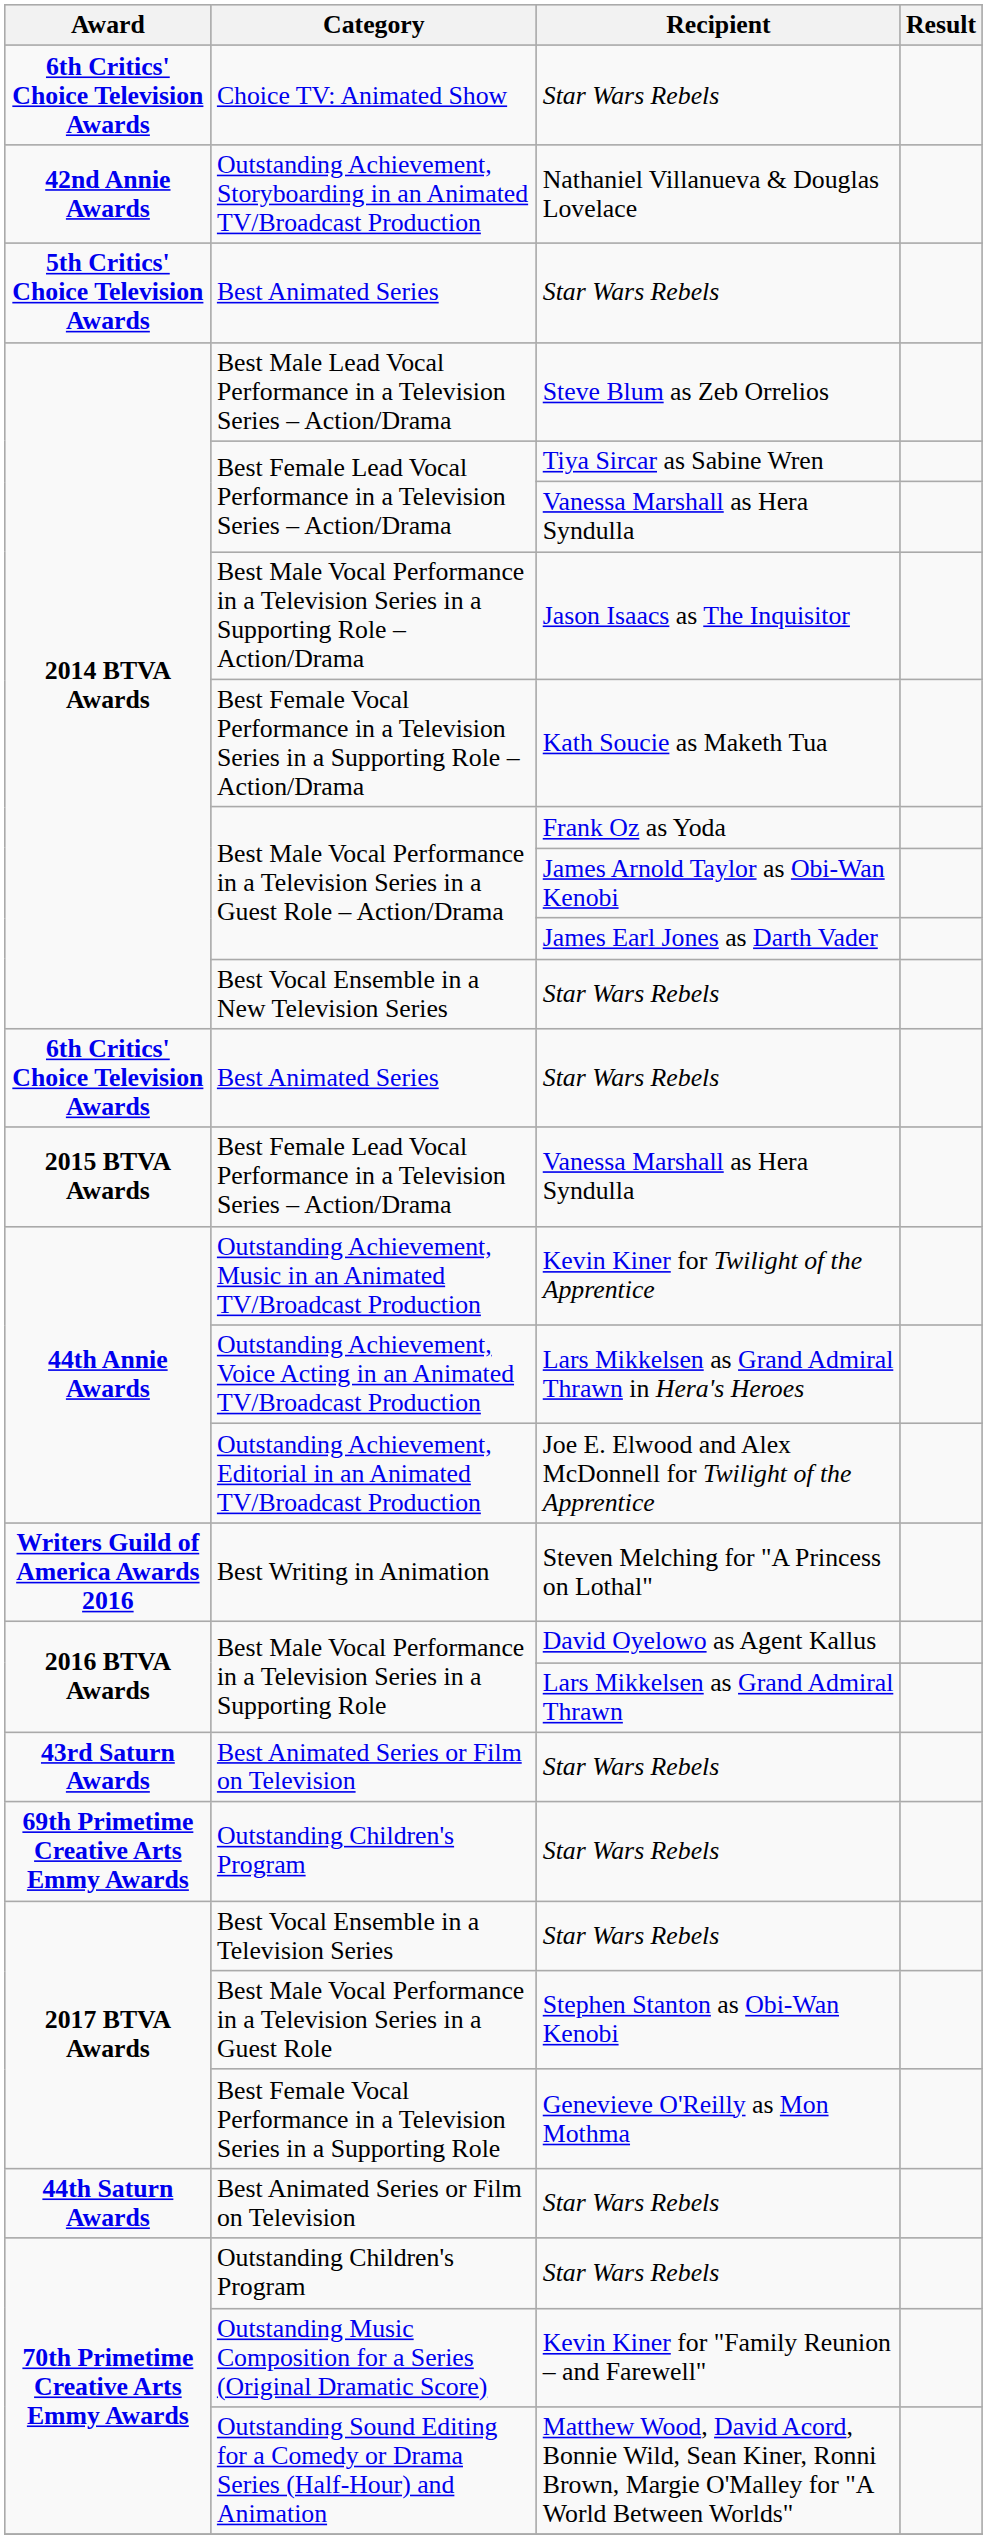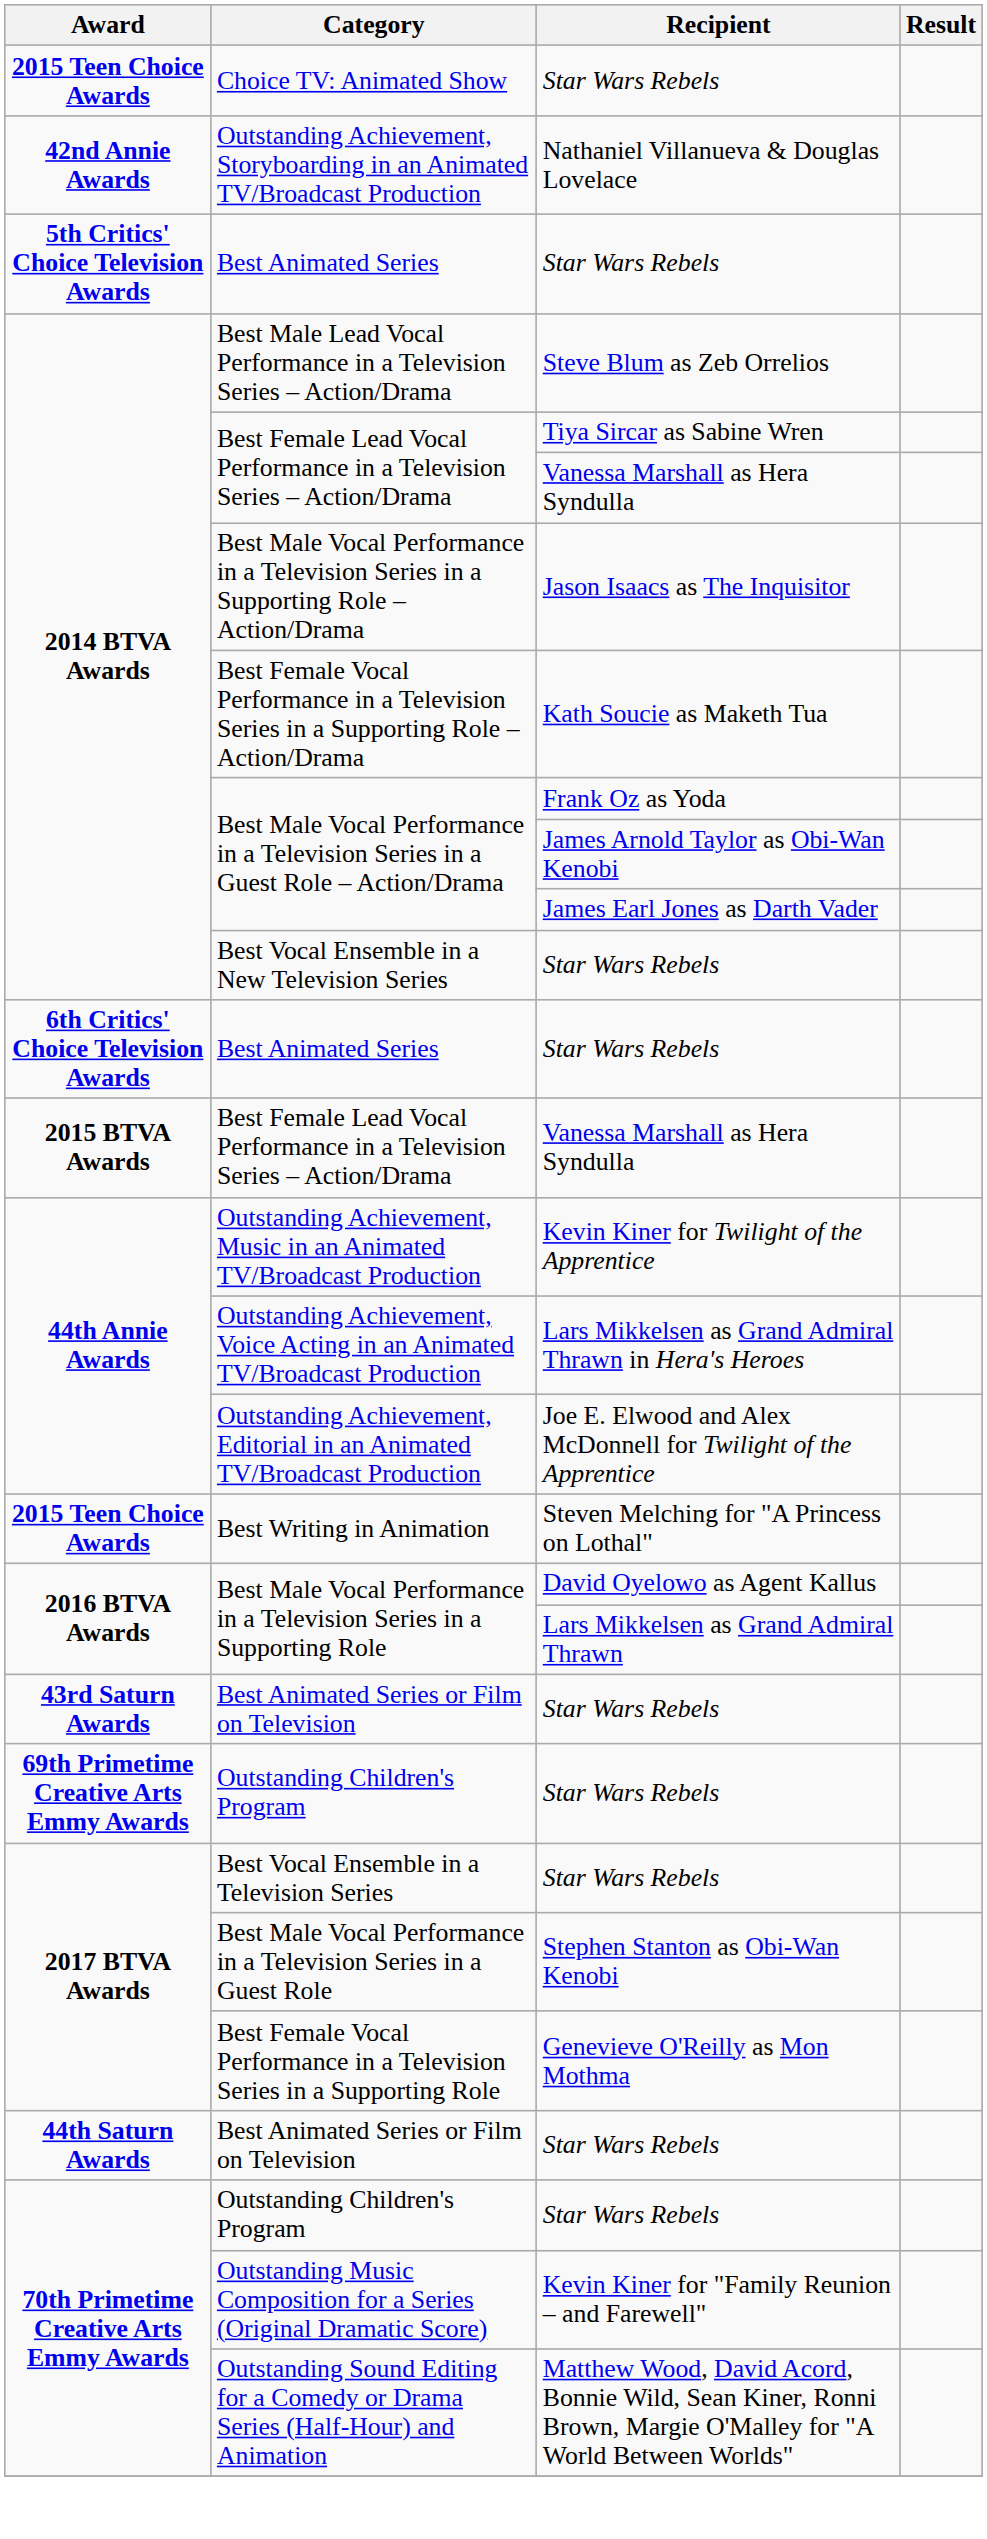 <table class="wikitable sortable">
 <tr>
 <th>Award</th>
 <th>Category</th>
 <th>Recipient</th>
 <th>Result</th>
 </tr>
 <tr>
-<td style="text-align:center;"><strong><a href='#'>6th Critics' Choice Television Awards</a></strong></td>
+<td style="text-align:center;"><strong><a href='#'>2015 Teen Choice Awards</a></strong></td>
 <td><a href='#'>Choice TV: Animated Show</a></td>
 <td><em>Star Wars Rebels</em></td>
 <td></td>
 </tr>
 <tr>
 <td style="text-align:center;"><strong><a href='#'>42nd Annie Awards</a></strong></td>
 <td><a href='#'>Outstanding Achievement, Storyboarding in an Animated TV/Broadcast Production</a></td>
 <td>Nathaniel Villanueva & Douglas Lovelace</td>
 <td></td>
 </tr>
 <tr>
 <td style="text-align:center;"><strong><a href='#'>5th Critics' Choice Television Awards</a></strong></td>
 <td><a href='#'>Best Animated Series</a></td>
 <td><em>Star Wars Rebels</em></td>
 <td></td>
 </tr>
 <tr>
 <td rowspan="9" style="text-align:center;"><strong>2014 BTVA Awards</strong></td>
 <td>Best Male Lead Vocal Performance in a Television Series – Action/Drama</td>
 <td><a href='#'>Steve Blum</a> as Zeb Orrelios</td>
 <td></td>
 </tr>
 <tr>
 <td rowspan="2">Best Female Lead Vocal Performance in a Television Series – Action/Drama</td>
 <td><a href='#'>Tiya Sircar</a> as Sabine Wren</td>
 <td></td>
 </tr>
 <tr>
 <td><a href='#'>Vanessa Marshall</a> as Hera Syndulla</td>
 <td></td>
 </tr>
 <tr>
 <td>Best Male Vocal Performance in a Television Series in a Supporting Role – Action/Drama</td>
 <td><a href='#'>Jason Isaacs</a> as <a href='#'>The Inquisitor</a></td>
 <td></td>
 </tr>
 <tr>
 <td>Best Female Vocal Performance in a Television Series in a Supporting Role – Action/Drama</td>
 <td><a href='#'>Kath Soucie</a> as Maketh Tua</td>
 <td></td>
 </tr>
 <tr>
 <td rowspan="3">Best Male Vocal Performance in a Television Series in a Guest Role – Action/Drama</td>
 <td><a href='#'>Frank Oz</a> as Yoda</td>
 <td></td>
 </tr>
 <tr>
 <td><a href='#'>James Arnold Taylor</a> as <a href='#'>Obi-Wan Kenobi</a></td>
 <td></td>
 </tr>
 <tr>
 <td><a href='#'>James Earl Jones</a> as <a href='#'>Darth Vader</a></td>
 <td></td>
 </tr>
 <tr>
 <td>Best Vocal Ensemble in a New Television Series</td>
 <td><em>Star Wars Rebels</em></td>
 <td></td>
 </tr>
 <tr>
 <td style="text-align:center;"><strong><a href='#'>6th Critics' Choice Television Awards</a></strong></td>
 <td><a href='#'>Best Animated Series</a></td>
 <td><em>Star Wars Rebels</em></td>
 <td></td>
 </tr>
 <tr>
 <td style="text-align:center;"><strong>2015 BTVA Awards</strong></td>
 <td>Best Female Lead Vocal Performance in a Television Series – Action/Drama</td>
 <td><a href='#'>Vanessa Marshall</a> as Hera Syndulla</td>
 <td></td>
 </tr>
 <tr>
 <td rowspan="3" style="text-align:center;"><strong><a href='#'>44th Annie Awards</a></strong></td>
 <td><a href='#'>Outstanding Achievement, Music in an Animated TV/Broadcast Production</a></td>
 <td><a href='#'>Kevin Kiner</a> for <em>Twilight of the Apprentice</em></td>
 <td></td>
 </tr>
 <tr>
 <td><a href='#'>Outstanding Achievement, Voice Acting in an Animated TV/Broadcast Production</a></td>
 <td><a href='#'>Lars Mikkelsen</a> as <a href='#'>Grand Admiral Thrawn</a> in <em>Hera's Heroes</em></td>
 <td></td>
 </tr>
 <tr>
 <td><a href='#'>Outstanding Achievement, Editorial in an Animated TV/Broadcast Production</a></td>
 <td>Joe E. Elwood and Alex McDonnell for <em>Twilight of the Apprentice</em></td>
 <td></td>
 </tr>
 <tr>
-<td style="text-align:center;"><strong><a href='#'>Writers Guild of America Awards 2016</a></strong></td>
+<td style="text-align:center;"><strong><a href='#'>2015 Teen Choice Awards</a></strong></td>
 <td>Best Writing in Animation</td>
 <td>Steven Melching for "A Princess on Lothal"</td>
 <td></td>
 </tr>
 <tr>
 <td rowspan="2" style="text-align:center;"><strong>2016 BTVA Awards</strong></td>
 <td rowspan="2">Best Male Vocal Performance in a Television Series in a Supporting Role</td>
 <td><a href='#'>David Oyelowo</a> as Agent Kallus</td>
 <td></td>
 </tr>
 <tr>
 <td><a href='#'>Lars Mikkelsen</a> as <a href='#'>Grand Admiral Thrawn</a></td>
 <td></td>
 </tr>
 <tr>
 <td style="text-align:center;"><strong><a href='#'>43rd Saturn Awards</a></strong></td>
 <td><a href='#'>Best Animated Series or Film on Television</a></td>
 <td><em>Star Wars Rebels</em></td>
 <td></td>
 </tr>
 <tr>
 <td style="text-align:center;"><strong><a href='#'>69th Primetime Creative Arts Emmy Awards</a></strong></td>
 <td><a href='#'>Outstanding Children's Program</a></td>
 <td><em>Star Wars Rebels</em></td>
 <td></td>
 </tr>
 <tr>
 <td rowspan="3" style="text-align:center;"><strong>2017 BTVA Awards</strong></td>
 <td>Best Vocal Ensemble in a Television Series</td>
 <td><em>Star Wars Rebels</em></td>
 <td></td>
 </tr>
 <tr>
 <td>Best Male Vocal Performance in a Television Series in a Guest Role</td>
 <td><a href='#'>Stephen Stanton</a> as <a href='#'>Obi-Wan Kenobi</a></td>
 <td></td>
 </tr>
 <tr>
 <td>Best Female Vocal Performance in a Television Series in a Supporting Role</td>
 <td><a href='#'>Genevieve O'Reilly</a> as <a href='#'>Mon Mothma</a></td>
 <td></td>
 </tr>
 <tr>
 <td style="text-align:center;"><strong><a href='#'>44th Saturn Awards</a></strong></td>
 <td>Best Animated Series or Film on Television</td>
 <td><em>Star Wars Rebels</em></td>
 <td></td>
 </tr>
 <tr>
 <td rowspan="3" style="text-align:center;"><strong><a href='#'>70th Primetime Creative Arts Emmy Awards</a></strong></td>
 <td>Outstanding Children's Program</td>
 <td><em>Star Wars Rebels</em></td>
 <td></td>
 </tr>
 <tr>
 <td><a href='#'>Outstanding Music Composition for a Series (Original Dramatic Score)</a></td>
 <td><a href='#'>Kevin Kiner</a> for "Family Reunion – and Farewell"</td>
 <td></td>
 </tr>
 <tr>
 <td><a href='#'>Outstanding Sound Editing for a Comedy or Drama Series (Half-Hour) and Animation</a></td>
 <td><a href='#'>Matthew Wood</a>, <a href='#'>David Acord</a>, Bonnie Wild, Sean Kiner, Ronni Brown, Margie O'Malley for "A World Between Worlds"</td>
 <td></td>
 </tr>
 <tr>
 </tr>
 </table>
